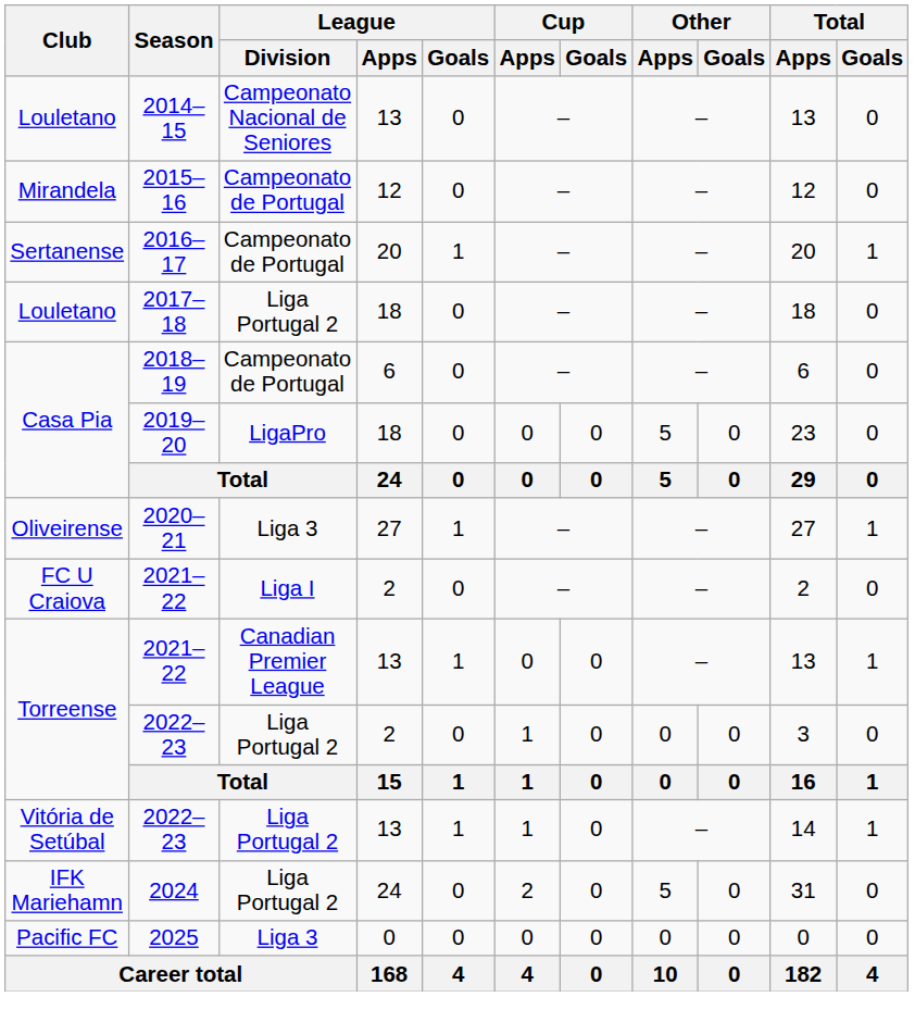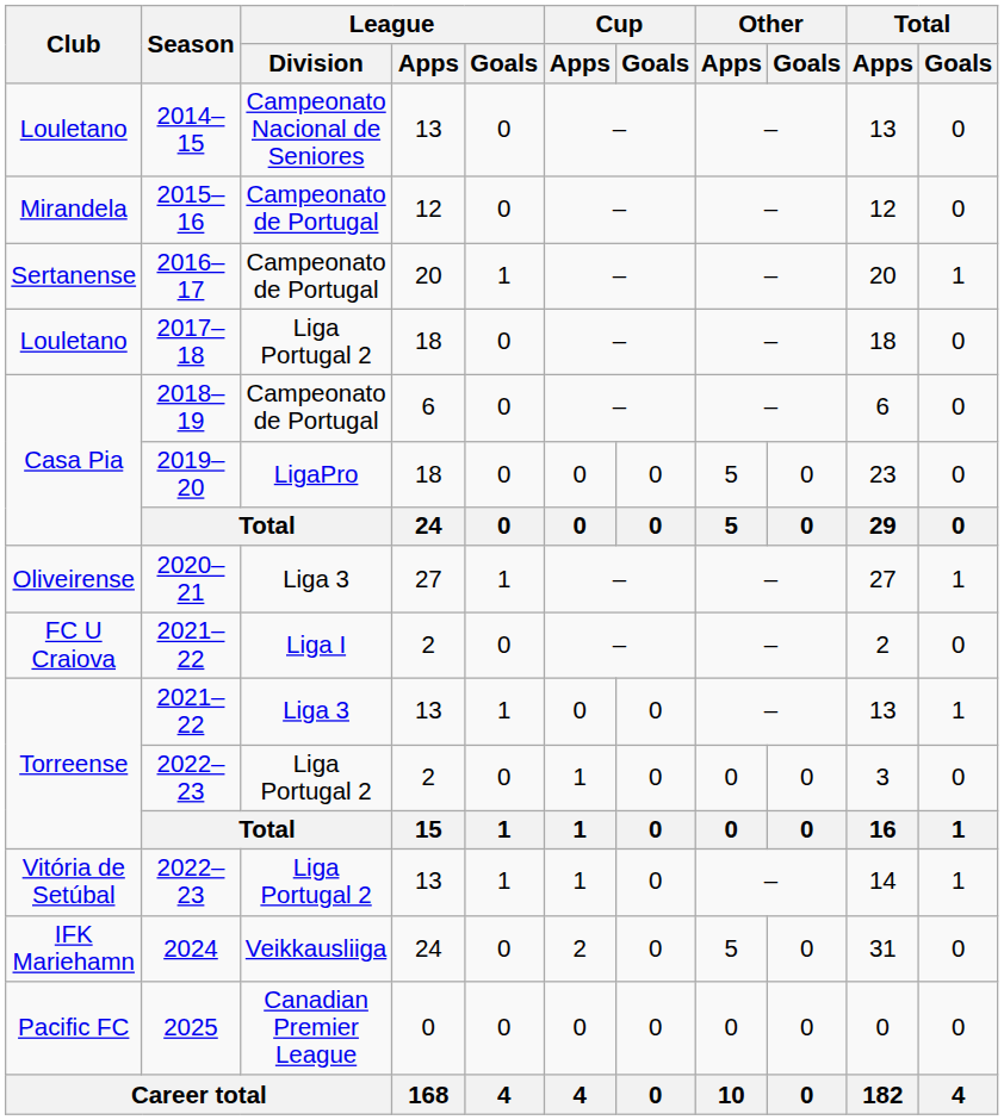 <table class="wikitable" style="text-align:center">
 <tr>
 <th rowspan="2">Club</th>
 <th rowspan="2">Season</th>
 <th colspan="3">League</th>
 <th colspan="2">Cup</th>
 <th colspan="2">Other</th>
 <th colspan="2">Total</th>
 </tr>
 <tr>
 <th>Division</th>
 <th>Apps</th>
 <th>Goals</th>
 <th>Apps</th>
 <th>Goals</th>
 <th>Apps</th>
 <th>Goals</th>
 <th>Apps</th>
 <th>Goals</th>
 </tr>
 <tr>
 <td><a href='#'>Louletano</a></td>
 <td><a href='#'>2014–15</a></td>
 <td><a href='#'>Campeonato Nacional de Seniores</a></td>
 <td>13</td>
 <td>0</td>
 <td colspan=2>–</td>
 <td colspan=2>–</td>
 <td>13</td>
 <td>0</td>
 </tr>
 <tr>
 <td><a href='#'>Mirandela</a></td>
 <td><a href='#'>2015–16</a></td>
 <td><a href='#'>Campeonato de Portugal</a></td>
 <td>12</td>
 <td>0</td>
 <td colspan=2>–</td>
 <td colspan=2>–</td>
 <td>12</td>
 <td>0</td>
 </tr>
 <tr>
 <td><a href='#'>Sertanense</a></td>
 <td><a href='#'>2016–17</a></td>
 <td>Campeonato de Portugal</td>
 <td>20</td>
 <td>1</td>
 <td colspan=2>–</td>
 <td colspan=2>–</td>
 <td>20</td>
 <td>1</td>
 </tr>
 <tr>
 <td><a href='#'>Louletano</a></td>
 <td><a href='#'>2017–18</a></td>
 <td>Liga Portugal 2</td>
 <td>18</td>
 <td>0</td>
 <td colspan=2>–</td>
 <td colspan=2>–</td>
 <td>18</td>
 <td>0</td>
 </tr>
 <tr>
 <td rowspan=3><a href='#'>Casa Pia</a></td>
 <td><a href='#'>2018–19</a></td>
 <td>Campeonato de Portugal</td>
 <td>6</td>
 <td>0</td>
 <td colspan=2>–</td>
 <td colspan=2>–</td>
 <td>6</td>
 <td>0</td>
 </tr>
 <tr>
 <td><a href='#'>2019–20</a></td>
 <td><a href='#'>LigaPro</a></td>
 <td>18</td>
 <td>0</td>
 <td>0</td>
 <td>0</td>
 <td>5</td>
 <td>0</td>
 <td>23</td>
 <td>0</td>
 </tr>
 <tr>
 <th colspan="2">Total</th>
 <th>24</th>
 <th>0</th>
 <th>0</th>
 <th>0</th>
 <th>5</th>
 <th>0</th>
 <th>29</th>
 <th>0</th>
 </tr>
 <tr>
 <td><a href='#'>Oliveirense</a></td>
 <td><a href='#'>2020–21</a></td>
 <td>Liga 3</td>
 <td>27</td>
 <td>1</td>
 <td colspan=2>–</td>
 <td colspan=2>–</td>
 <td>27</td>
 <td>1</td>
 </tr>
 <tr>
 <td><a href='#'>FC U Craiova</a></td>
 <td><a href='#'>2021–22</a></td>
 <td><a href='#'>Liga I</a></td>
 <td>2</td>
 <td>0</td>
 <td colspan=2>–</td>
 <td colspan=2>–</td>
 <td>2</td>
 <td>0</td>
 </tr>
 <tr>
 <td rowspan=3><a href='#'>Torreense</a></td>
 <td><a href='#'>2021–22</a></td>
-<td><a href='#'>Canadian Premier League</a></td>
+<td><a href='#'>Liga 3</a></td>
 <td>13</td>
 <td>1</td>
 <td>0</td>
 <td>0</td>
 <td colspan=2>–</td>
 <td>13</td>
 <td>1</td>
 </tr>
 <tr>
 <td><a href='#'>2022–23</a></td>
 <td>Liga Portugal 2</td>
 <td>2</td>
 <td>0</td>
 <td>1</td>
 <td>0</td>
 <td>0</td>
 <td>0</td>
 <td>3</td>
 <td>0</td>
 </tr>
 <tr>
 <th colspan="2">Total</th>
 <th>15</th>
 <th>1</th>
 <th>1</th>
 <th>0</th>
 <th>0</th>
 <th>0</th>
 <th>16</th>
 <th>1</th>
 </tr>
 <tr>
 <td><a href='#'>Vitória de Setúbal</a></td>
 <td><a href='#'>2022–23</a></td>
 <td><a href='#'>Liga Portugal 2</a></td>
 <td>13</td>
 <td>1</td>
 <td>1</td>
 <td>0</td>
 <td colspan=2>–</td>
 <td>14</td>
 <td>1</td>
 </tr>
 <tr>
 <td><a href='#'>IFK Mariehamn</a></td>
 <td><a href='#'>2024</a></td>
-<td>Liga Portugal 2</td>
+<td><a href='#'>Veikkausliiga</a></td>
 <td>24</td>
 <td>0</td>
 <td>2</td>
 <td>0</td>
 <td>5</td>
 <td>0</td>
 <td>31</td>
 <td>0</td>
 </tr>
 <tr>
 <td><a href='#'>Pacific FC</a></td>
 <td><a href='#'>2025</a></td>
-<td><a href='#'>Liga 3</a></td>
+<td><a href='#'>Canadian Premier League</a></td>
 <td>0</td>
 <td>0</td>
 <td>0</td>
 <td>0</td>
 <td>0</td>
 <td>0</td>
 <td>0</td>
 <td>0</td>
 </tr>
 <tr>
 <th colspan="3">Career total</th>
 <th>168</th>
 <th>4</th>
 <th>4</th>
 <th>0</th>
 <th>10</th>
 <th>0</th>
 <th>182</th>
 <th>4</th>
 </tr>
 </table>
